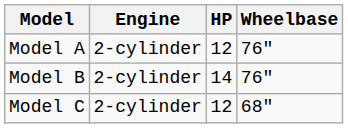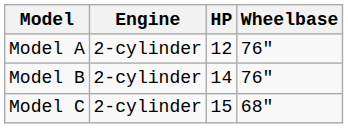 <table class="wikitable">
 <tr>
 <th>Model</th>
 <th>Engine</th>
 <th>HP</th>
 <th>Wheelbase</th>
 </tr>
 <tr>
 <td>Model A</td>
 <td>2-cylinder</td>
 <td>12</td>
 <td>76"</td>
 </tr>
 <tr>
 <td>Model B</td>
 <td>2-cylinder</td>
 <td>14</td>
 <td>76"</td>
 </tr>
 <tr>
 <td>Model C</td>
 <td>2-cylinder</td>
-<td>12</td>
+<td>15</td>
 <td>68"</td>
 </tr>
 </table>
